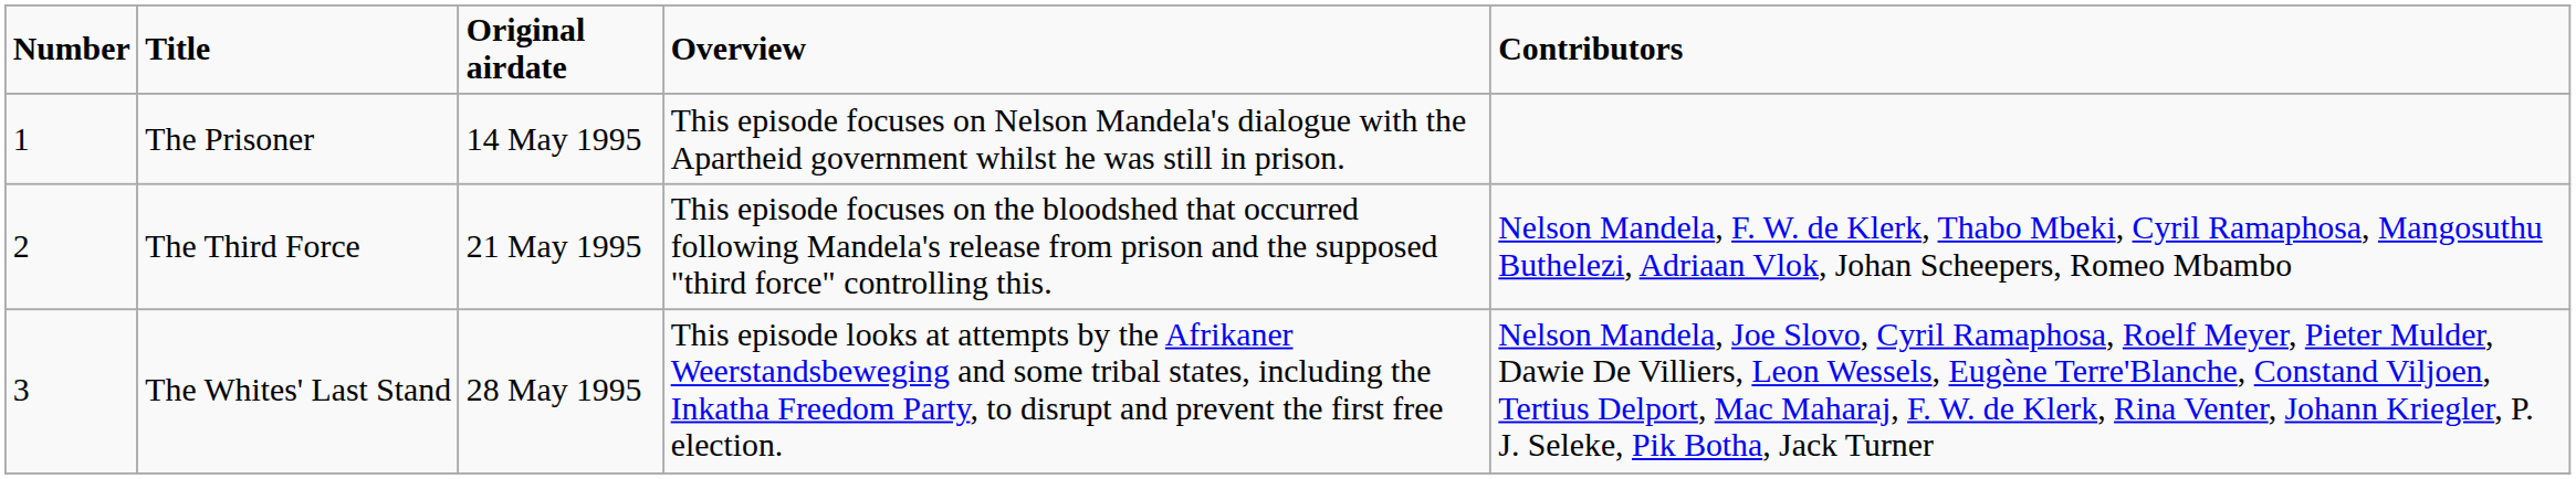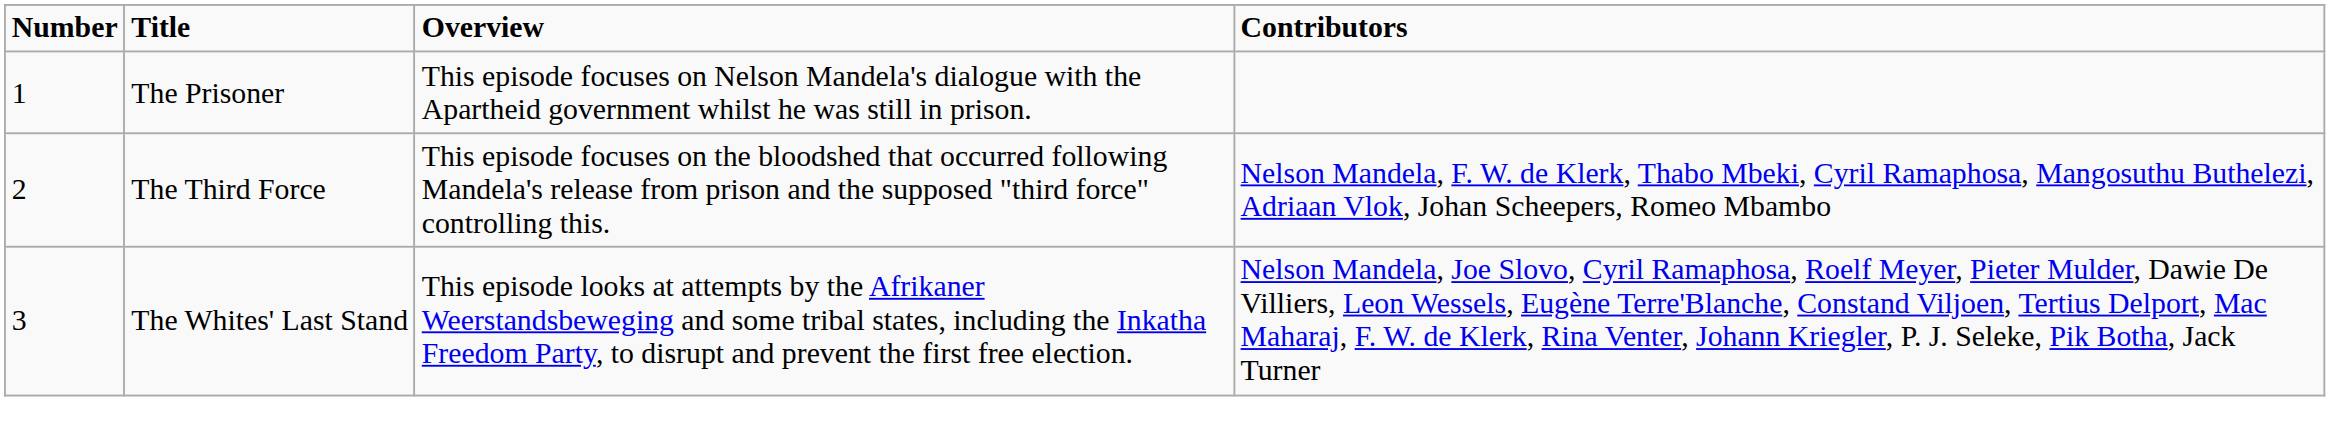 <table class="wikitable" border="1">
 <tr>
 <td><strong>Number</strong></td>
 <td><strong>Title</strong></td>
-<td><strong>Original airdate</strong></td>
 <td><strong>Overview</strong></td>
 <td><strong>Contributors</strong></td>
 </tr>
 <tr>
 <td>1</td>
 <td>The Prisoner</td>
-<td>14 May 1995</td>
 <td>This episode focuses on Nelson Mandela's dialogue with the Apartheid government whilst he was still in prison.</td>
 <td></td>
 </tr>
 <tr>
 <td>2</td>
 <td>The Third Force</td>
-<td>21 May 1995</td>
 <td>This episode focuses on the bloodshed that occurred following Mandela's release from prison and the supposed "third force" controlling this.</td>
 <td><a href='#'>Nelson Mandela</a>, <a href='#'>F. W. de Klerk</a>, <a href='#'>Thabo Mbeki</a>, <a href='#'>Cyril Ramaphosa</a>, <a href='#'>Mangosuthu Buthelezi</a>, <a href='#'>Adriaan Vlok</a>, Johan Scheepers, Romeo Mbambo</td>
 </tr>
 <tr>
 <td>3</td>
 <td nowrap=nowrap>The Whites' Last Stand</td>
-<td nowrap=nowrap>28 May 1995</td>
 <td>This episode looks at attempts by the <a href='#'>Afrikaner Weerstandsbeweging</a> and some tribal states, including the <a href='#'>Inkatha Freedom Party</a>, to disrupt and prevent the first free election.</td>
 <td><a href='#'>Nelson Mandela</a>, <a href='#'>Joe Slovo</a>, <a href='#'>Cyril Ramaphosa</a>, <a href='#'>Roelf Meyer</a>, <a href='#'>Pieter Mulder</a>, Dawie De Villiers, <a href='#'>Leon Wessels</a>, <a href='#'>Eugène Terre'Blanche</a>, <a href='#'>Constand Viljoen</a>, <a href='#'>Tertius Delport</a>, <a href='#'>Mac Maharaj</a>, <a href='#'>F. W. de Klerk</a>, <a href='#'>Rina Venter</a>, <a href='#'>Johann Kriegler</a>, P. J. Seleke, <a href='#'>Pik Botha</a>, Jack Turner</td>
 </tr>
 </table>
